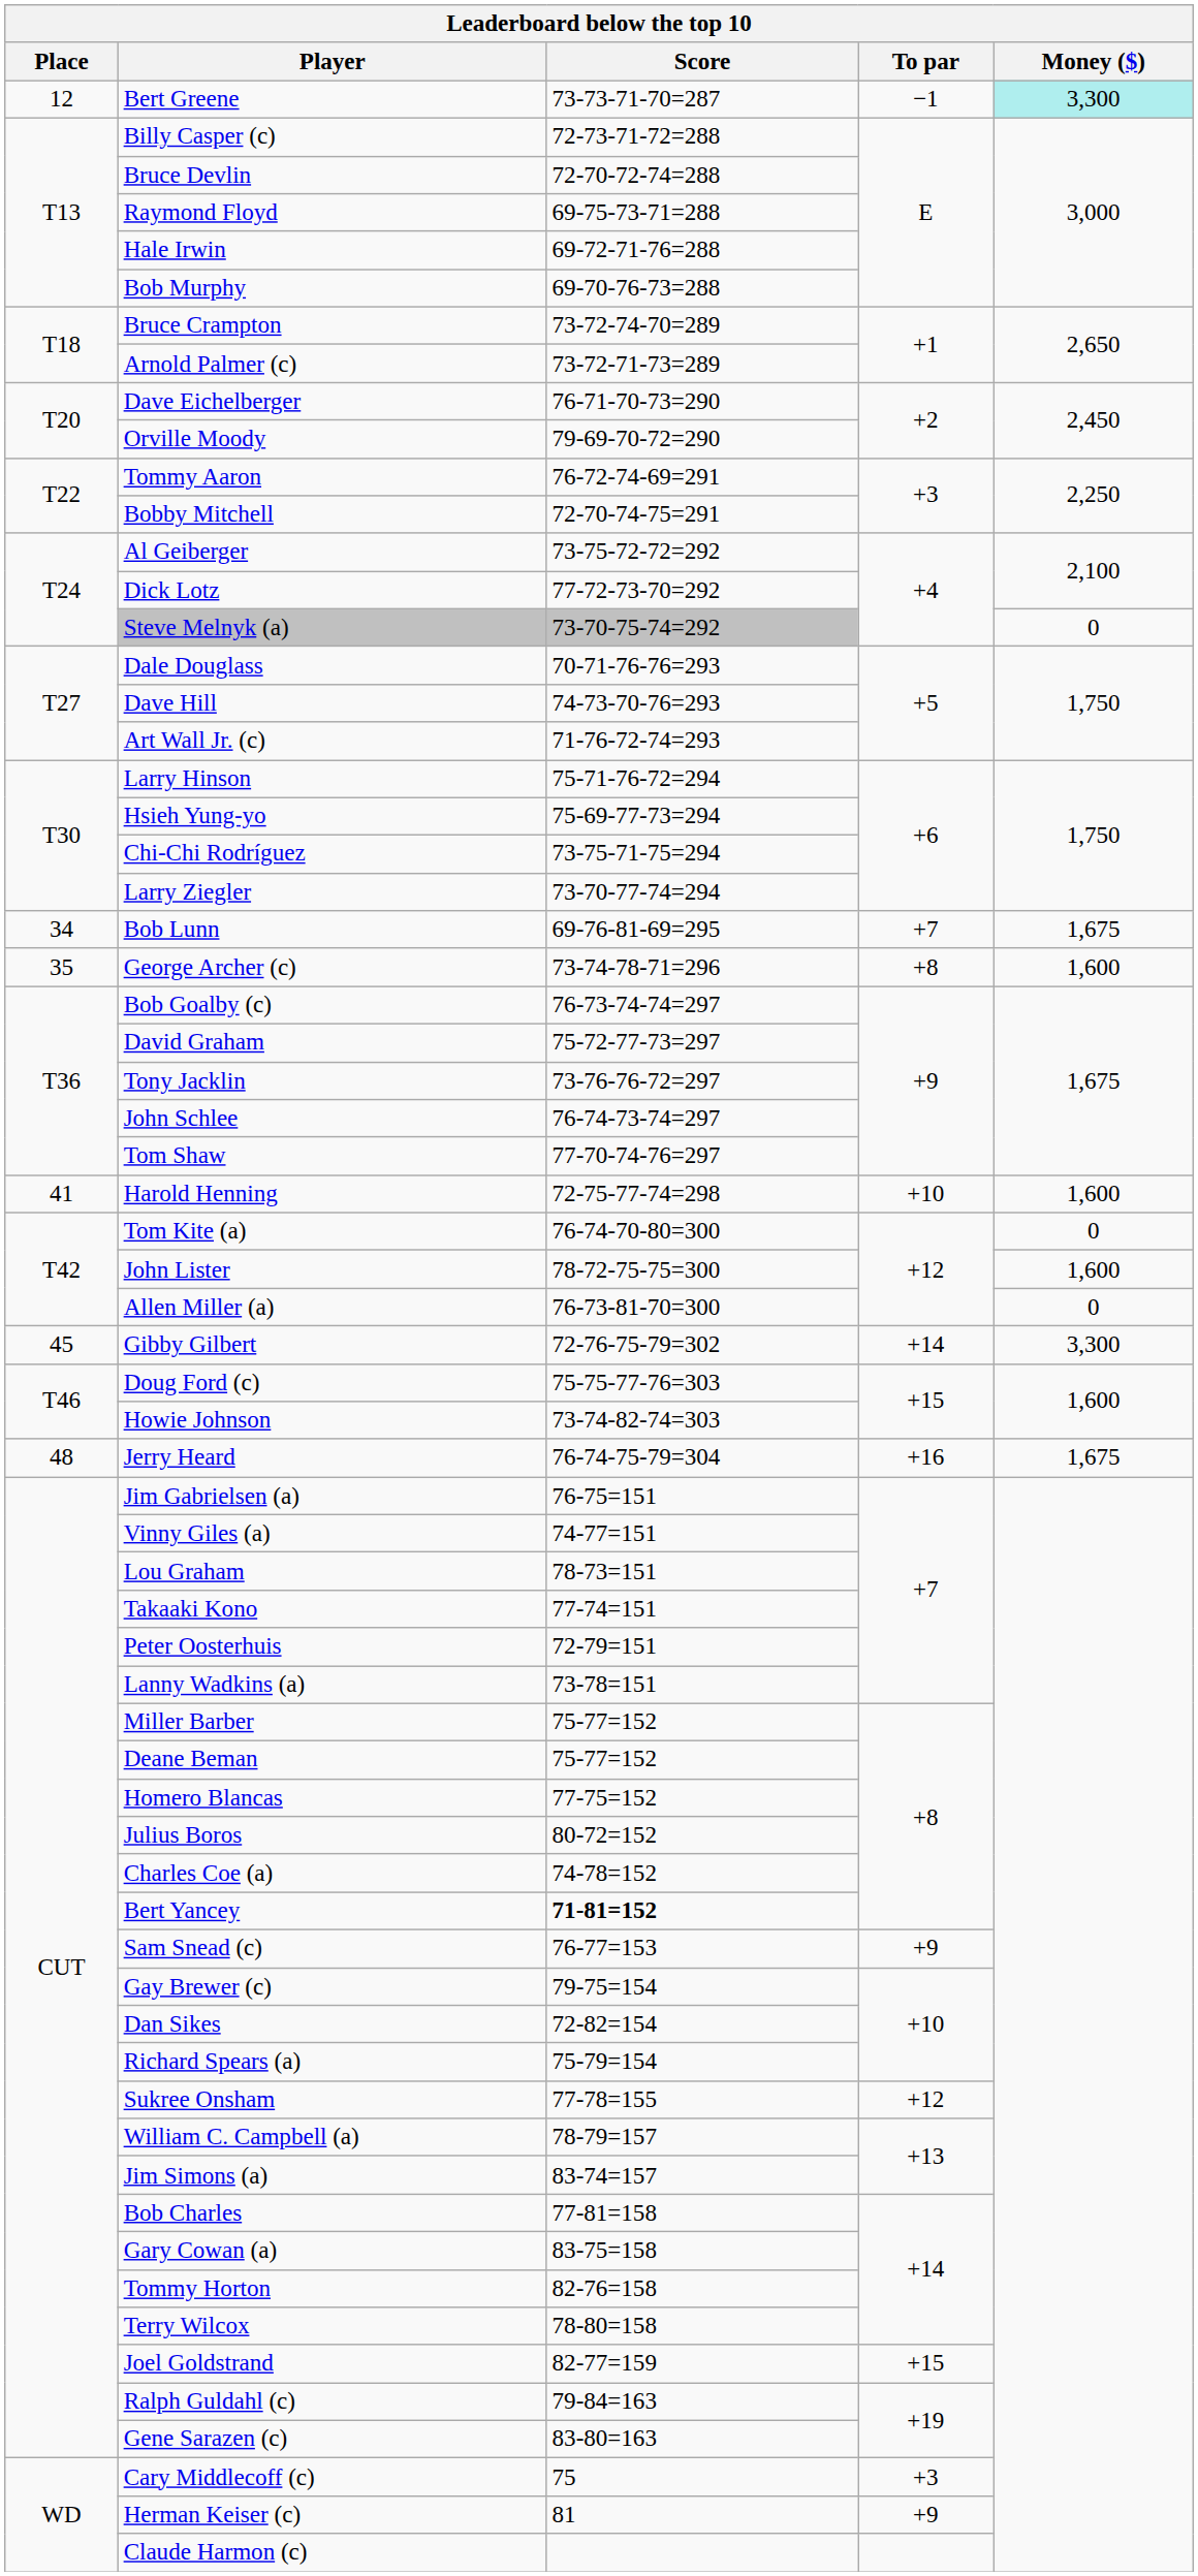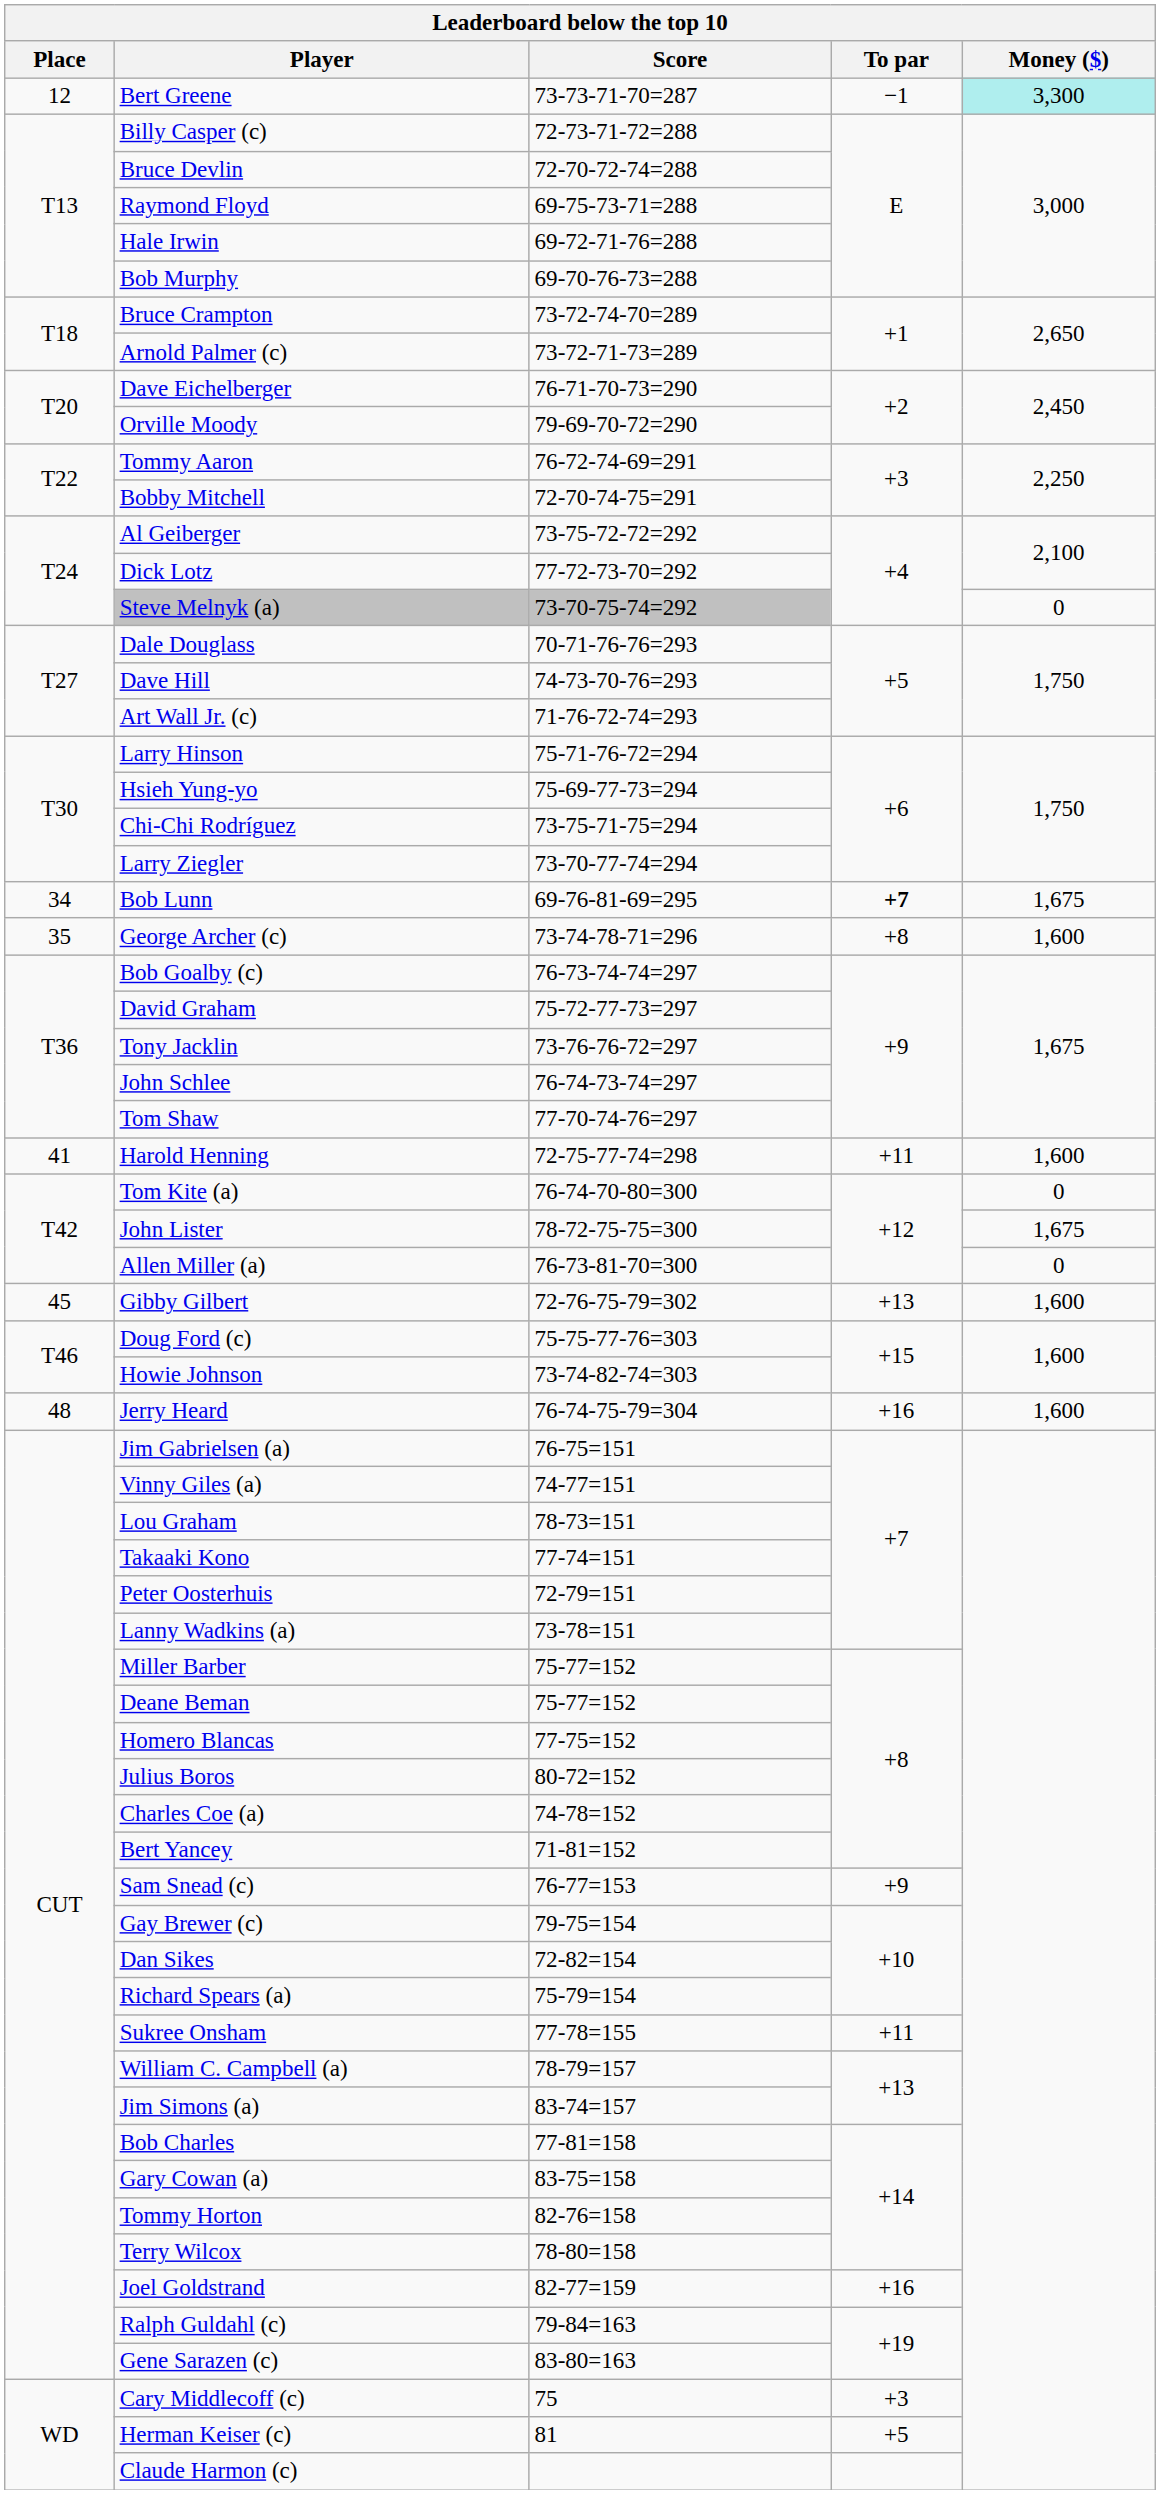 <table class="collapsible collapsed wikitable" style="width:50em;margin-top:-1px;">
 <tr>
 <th scope="col" colspan="6">Leaderboard below the top 10</th>
 </tr>
 <tr>
 <th>Place</th>
 <th>Player</th>
 <th>Score</th>
 <th>To par</th>
 <th>Money (<a href='#'>$</a>)</th>
 </tr>
 <tr>
 <td align=center>12</td>
 <td> <a href='#'>Bert Greene</a></td>
 <td>73-73-71-70=287</td>
 <td align=center>−1</td>
 <td align=center style="background: paleturquoise;">3,300</td>
 </tr>
 <tr>
 <td rowspan=5 align=center>T13</td>
 <td> <a href='#'>Billy Casper</a> (c)</td>
 <td>72-73-71-72=288</td>
 <td rowspan=5 align=center>E</td>
 <td rowspan=5 align=center>3,000</td>
 </tr>
 <tr>
 <td> <a href='#'>Bruce Devlin</a></td>
 <td>72-70-72-74=288</td>
 </tr>
 <tr>
 <td> <a href='#'>Raymond Floyd</a></td>
 <td>69-75-73-71=288</td>
 </tr>
 <tr>
 <td> <a href='#'>Hale Irwin</a></td>
 <td>69-72-71-76=288</td>
 </tr>
 <tr>
 <td> <a href='#'>Bob Murphy</a></td>
 <td>69-70-76-73=288</td>
 </tr>
 <tr>
 <td rowspan=2 align=center>T18</td>
 <td> <a href='#'>Bruce Crampton</a></td>
 <td>73-72-74-70=289</td>
 <td rowspan=2 align=center>+1</td>
 <td rowspan=2 align=center>2,650</td>
 </tr>
 <tr>
 <td> <a href='#'>Arnold Palmer</a> (c)</td>
 <td>73-72-71-73=289</td>
 </tr>
 <tr>
 <td rowspan=2 align=center>T20</td>
 <td> <a href='#'>Dave Eichelberger</a></td>
 <td>76-71-70-73=290</td>
 <td rowspan=2 align=center>+2</td>
 <td rowspan=2 align=center>2,450</td>
 </tr>
 <tr>
 <td> <a href='#'>Orville Moody</a></td>
 <td>79-69-70-72=290</td>
 </tr>
 <tr>
 <td rowspan=2 align=center>T22</td>
 <td> <a href='#'>Tommy Aaron</a></td>
 <td>76-72-74-69=291</td>
 <td rowspan=2 align=center>+3</td>
 <td rowspan=2 align=center>2,250</td>
 </tr>
 <tr>
 <td> <a href='#'>Bobby Mitchell</a></td>
 <td>72-70-74-75=291</td>
 </tr>
 <tr>
 <td rowspan=3 align=center>T24</td>
 <td> <a href='#'>Al Geiberger</a></td>
 <td>73-75-72-72=292</td>
 <td rowspan=3 align=center>+4</td>
 <td rowspan=2 align=center>2,100</td>
 </tr>
 <tr>
 <td> <a href='#'>Dick Lotz</a></td>
 <td>77-72-73-70=292</td>
 </tr>
 <tr>
 <td style="background:silver"> <a href='#'>Steve Melnyk</a> (a)</td>
 <td style="background:silver">73-70-75-74=292</td>
 <td align=center>0</td>
 </tr>
 <tr>
 <td rowspan=3 align=center>T27</td>
 <td> <a href='#'>Dale Douglass</a></td>
 <td>70-71-76-76=293</td>
 <td rowspan=3 align=center>+5</td>
 <td rowspan=3 align=center>1,750</td>
 </tr>
 <tr>
 <td> <a href='#'>Dave Hill</a></td>
 <td>74-73-70-76=293</td>
 </tr>
 <tr>
 <td> <a href='#'>Art Wall Jr.</a> (c)</td>
 <td>71-76-72-74=293</td>
 </tr>
 <tr>
 <td rowspan=4 align=center>T30</td>
 <td> <a href='#'>Larry Hinson</a></td>
 <td>75-71-76-72=294</td>
 <td rowspan=4 align=center>+6</td>
 <td rowspan=4 align=center>1,750</td>
 </tr>
 <tr>
 <td> <a href='#'>Hsieh Yung-yo</a></td>
 <td>75-69-77-73=294</td>
 </tr>
 <tr>
 <td> <a href='#'>Chi-Chi Rodríguez</a></td>
 <td>73-75-71-75=294</td>
 </tr>
 <tr>
 <td> <a href='#'>Larry Ziegler</a></td>
 <td>73-70-77-74=294</td>
 </tr>
 <tr>
 <td align=center>34</td>
 <td> <a href='#'>Bob Lunn</a></td>
 <td>69-76-81-69=295</td>
-<td align=center>+7</td>
+<td align=center><strong>+7</strong></td>
 <td align=center>1,675</td>
 </tr>
 <tr>
 <td align=center>35</td>
 <td> <a href='#'>George Archer</a> (c)</td>
 <td>73-74-78-71=296</td>
 <td align=center>+8</td>
 <td align=center>1,600</td>
 </tr>
 <tr>
 <td rowspan=5 align=center>T36</td>
 <td> <a href='#'>Bob Goalby</a> (c)</td>
 <td>76-73-74-74=297</td>
 <td rowspan=5 align=center>+9</td>
 <td rowspan=5 align=center>1,675</td>
 </tr>
 <tr>
 <td> <a href='#'>David Graham</a></td>
 <td>75-72-77-73=297</td>
 </tr>
 <tr>
 <td> <a href='#'>Tony Jacklin</a></td>
 <td>73-76-76-72=297</td>
 </tr>
 <tr>
 <td> <a href='#'>John Schlee</a></td>
 <td>76-74-73-74=297</td>
 </tr>
 <tr>
 <td> <a href='#'>Tom Shaw</a></td>
 <td>77-70-74-76=297</td>
 </tr>
 <tr>
 <td align=center>41</td>
 <td> <a href='#'>Harold Henning</a></td>
 <td>72-75-77-74=298</td>
-<td align=center>+10</td>
+<td align=center>+11</td>
 <td align=center>1,600</td>
 </tr>
 <tr>
 <td rowspan=3 align=center>T42</td>
 <td> <a href='#'>Tom Kite</a> (a)</td>
 <td>76-74-70-80=300</td>
 <td rowspan=3 align=center>+12</td>
 <td align=center>0</td>
 </tr>
 <tr>
 <td> <a href='#'>John Lister</a></td>
 <td>78-72-75-75=300</td>
-<td align=center>1,600</td>
+<td align=center>1,675</td>
 </tr>
 <tr>
 <td> <a href='#'>Allen Miller</a> (a)</td>
 <td>76-73-81-70=300</td>
 <td align=center>0</td>
 </tr>
 <tr>
 <td align=center>45</td>
 <td> <a href='#'>Gibby Gilbert</a></td>
 <td>72-76-75-79=302</td>
-<td align=center>+14</td>
-<td align=center>3,300</td>
+<td align=center>+13</td>
+<td align=center>1,600</td>
 </tr>
 <tr>
 <td rowspan=2 align=center>T46</td>
 <td> <a href='#'>Doug Ford</a> (c)</td>
 <td>75-75-77-76=303</td>
 <td rowspan=2 align=center>+15</td>
 <td rowspan=2 align=center>1,600</td>
 </tr>
 <tr>
 <td> <a href='#'>Howie Johnson</a></td>
 <td>73-74-82-74=303</td>
 </tr>
 <tr>
 <td align=center>48</td>
 <td> <a href='#'>Jerry Heard</a></td>
 <td>76-74-75-79=304</td>
 <td align=center>+16</td>
-<td align=center>1,675</td>
+<td align=center>1,600</td>
 </tr>
 <tr>
 <td rowspan=26 align=center>CUT</td>
 <td> <a href='#'>Jim Gabrielsen</a> (a)</td>
 <td>76-75=151</td>
 <td rowspan=6 align=center>+7</td>
 <td rowspan=29 align=center></td>
 </tr>
 <tr>
 <td> <a href='#'>Vinny Giles</a> (a)</td>
 <td>74-77=151</td>
 </tr>
 <tr>
 <td> <a href='#'>Lou Graham</a></td>
 <td>78-73=151</td>
 </tr>
 <tr>
 <td> <a href='#'>Takaaki Kono</a></td>
 <td>77-74=151</td>
 </tr>
 <tr>
 <td> <a href='#'>Peter Oosterhuis</a></td>
 <td>72-79=151</td>
 </tr>
 <tr>
 <td> <a href='#'>Lanny Wadkins</a> (a)</td>
 <td>73-78=151</td>
 </tr>
 <tr>
 <td> <a href='#'>Miller Barber</a></td>
 <td>75-77=152</td>
 <td rowspan=6 align=center>+8</td>
 </tr>
 <tr>
 <td> <a href='#'>Deane Beman</a></td>
 <td>75-77=152</td>
 </tr>
 <tr>
 <td> <a href='#'>Homero Blancas</a></td>
 <td>77-75=152</td>
 </tr>
 <tr>
 <td> <a href='#'>Julius Boros</a></td>
 <td>80-72=152</td>
 </tr>
 <tr>
 <td> <a href='#'>Charles Coe</a> (a)</td>
 <td>74-78=152</td>
 </tr>
 <tr>
 <td> <a href='#'>Bert Yancey</a></td>
-<td><strong>71-81=152</strong></td>
+<td>71-81=152</td>
 </tr>
 <tr>
 <td> <a href='#'>Sam Snead</a> (c)</td>
 <td>76-77=153</td>
 <td align=center>+9</td>
 </tr>
 <tr>
 <td> <a href='#'>Gay Brewer</a> (c)</td>
 <td>79-75=154</td>
 <td rowspan=3 align=center>+10</td>
 </tr>
 <tr>
 <td> <a href='#'>Dan Sikes</a></td>
 <td>72-82=154</td>
 </tr>
 <tr>
 <td> <a href='#'>Richard Spears</a> (a)</td>
 <td>75-79=154</td>
 </tr>
 <tr>
 <td> <a href='#'>Sukree Onsham</a></td>
 <td>77-78=155</td>
-<td align=center>+12</td>
+<td align=center>+11</td>
 </tr>
 <tr>
 <td> <a href='#'>William C. Campbell</a> (a)</td>
 <td>78-79=157</td>
 <td rowspan=2 align=center>+13</td>
 </tr>
 <tr>
 <td> <a href='#'>Jim Simons</a> (a)</td>
 <td>83-74=157</td>
 </tr>
 <tr>
 <td> <a href='#'>Bob Charles</a></td>
 <td>77-81=158</td>
 <td rowspan=4 align=center>+14</td>
 </tr>
 <tr>
 <td> <a href='#'>Gary Cowan</a> (a)</td>
 <td>83-75=158</td>
 </tr>
 <tr>
 <td> <a href='#'>Tommy Horton</a></td>
 <td>82-76=158</td>
 </tr>
 <tr>
 <td> <a href='#'>Terry Wilcox</a></td>
 <td>78-80=158</td>
 </tr>
 <tr>
 <td> <a href='#'>Joel Goldstrand</a></td>
 <td>82-77=159</td>
-<td align=center>+15</td>
+<td align=center>+16</td>
 </tr>
 <tr>
 <td> <a href='#'>Ralph Guldahl</a> (c)</td>
 <td>79-84=163</td>
 <td rowspan=2 align=center>+19</td>
 </tr>
 <tr>
 <td> <a href='#'>Gene Sarazen</a> (c)</td>
 <td>83-80=163</td>
 </tr>
 <tr>
 <td rowspan=3 align=center>WD</td>
 <td> <a href='#'>Cary Middlecoff</a> (c)</td>
 <td>75</td>
 <td align=center>+3</td>
 </tr>
 <tr>
 <td> <a href='#'>Herman Keiser</a> (c)</td>
 <td>81</td>
-<td align=center>+9</td>
+<td align=center>+5</td>
 </tr>
 <tr>
 <td> <a href='#'>Claude Harmon</a> (c)</td>
 <td></td>
 <td align=center></td>
 </tr>
 </table>
